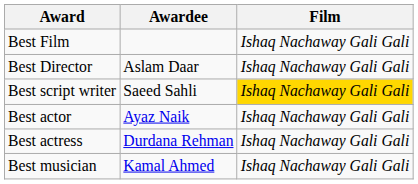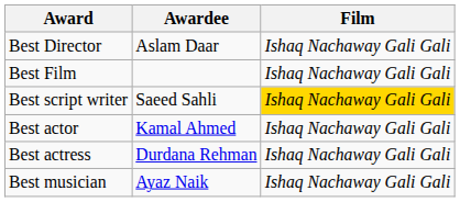 <table class="wikitable">
 <tr>
 <th>Award</th>
 <th>Awardee</th>
 <th>Film</th>
 </tr>
 <tr>
-<td>Best Film</td>
-<td></td>
+<td>Best Director</td>
+<td>Aslam Daar</td>
 <td><em>Ishaq Nachaway Gali Gali</em></td>
 </tr>
 <tr>
-<td>Best Director</td>
-<td>Aslam Daar</td>
+<td>Best Film</td>
+<td></td>
 <td><em>Ishaq Nachaway Gali Gali</em></td>
 </tr>
 <tr>
 <td>Best script writer</td>
 <td>Saeed Sahli</td>
 <td style="background: gold;"><em>Ishaq Nachaway Gali Gali</em></td>
 </tr>
 <tr>
 <td>Best actor</td>
-<td><a href='#'>Ayaz Naik</a></td>
+<td><a href='#'>Kamal Ahmed</a></td>
 <td><em>Ishaq Nachaway Gali Gali</em></td>
 </tr>
 <tr>
 <td>Best actress</td>
 <td><a href='#'>Durdana Rehman</a></td>
 <td><em>Ishaq Nachaway Gali Gali</em></td>
 </tr>
 <tr>
 <td>Best musician</td>
-<td><a href='#'>Kamal Ahmed</a></td>
+<td><a href='#'>Ayaz Naik</a></td>
 <td><em>Ishaq Nachaway Gali Gali</em></td>
 </tr>
 </table>
